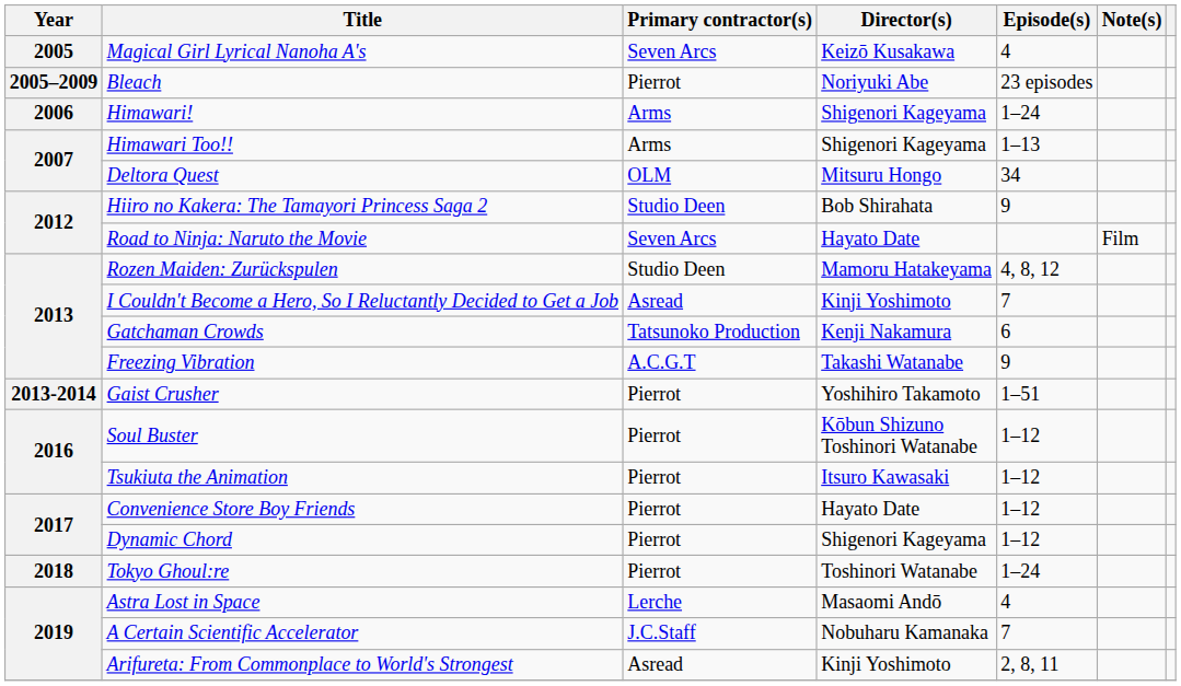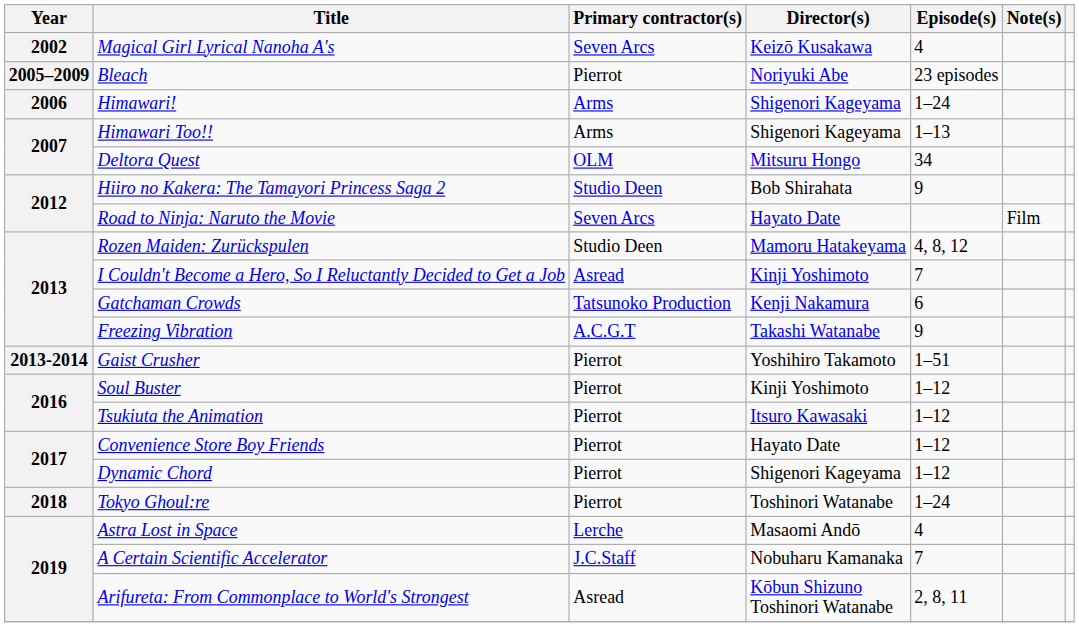 <table role="presentation" class="wikitable mw-collapsible mw-collapsed plainrowheaders">
 <tr>
 <th scope="col" class="unsortable">Year</th>
 <th scope="col">Title</th>
 <th scope="col">Primary contractor(s)</th>
 <th scope="col">Director(s)</th>
 <th scope="col" class="unsortable">Episode(s)</th>
 <th scope="col" class="unsortable">Note(s)</th>
 <th scope="col" class="unsortable"></th>
 </tr>
 <tr>
-<th scope="row">2005</th>
+<th scope="row">2002</th>
 <td><em><a href='#'>Magical Girl Lyrical Nanoha A's</a></em></td>
 <td><a href='#'>Seven Arcs</a></td>
 <td><a href='#'>Keizō Kusakawa</a></td>
 <td>4</td>
 <td></td>
 <td></td>
 </tr>
 <tr>
 <th scope="row">2005–2009</th>
 <td><em><a href='#'>Bleach</a></em></td>
 <td>Pierrot</td>
 <td><a href='#'>Noriyuki Abe</a></td>
 <td>23 episodes</td>
 <td></td>
 <td></td>
 </tr>
 <tr>
 <th scope="row">2006</th>
 <td><em><a href='#'>Himawari!</a></em></td>
 <td><a href='#'>Arms</a></td>
 <td><a href='#'>Shigenori Kageyama</a></td>
 <td>1–24</td>
 <td></td>
 <td></td>
 </tr>
 <tr>
 <th scope="row" rowspan="2">2007</th>
 <td><em><a href='#'>Himawari Too!!</a></em></td>
 <td>Arms</td>
 <td>Shigenori Kageyama</td>
 <td>1–13</td>
 <td></td>
 <td></td>
 </tr>
 <tr>
 <td><em><a href='#'>Deltora Quest</a></em></td>
 <td><a href='#'>OLM</a></td>
 <td><a href='#'>Mitsuru Hongo</a></td>
 <td>34</td>
 <td></td>
 <td></td>
 </tr>
 <tr>
 <th scope="row" rowspan="2">2012</th>
 <td><em><a href='#'>Hiiro no Kakera: The Tamayori Princess Saga 2</a></em></td>
 <td><a href='#'>Studio Deen</a></td>
 <td>Bob Shirahata</td>
 <td>9</td>
 <td></td>
 <td></td>
 </tr>
 <tr>
 <td><em><a href='#'>Road to Ninja: Naruto the Movie</a></em></td>
 <td><a href='#'>Seven Arcs</a></td>
 <td><a href='#'>Hayato Date</a></td>
 <td></td>
 <td>Film</td>
 <td></td>
 </tr>
 <tr>
 <th scope="row" rowspan="4">2013</th>
 <td><em><a href='#'>Rozen Maiden: Zurückspulen</a></em></td>
 <td>Studio Deen</td>
 <td><a href='#'>Mamoru Hatakeyama</a></td>
 <td>4, 8, 12</td>
 <td></td>
 <td></td>
 </tr>
 <tr>
 <td><em><a href='#'>I Couldn't Become a Hero, So I Reluctantly Decided to Get a Job</a></em></td>
 <td><a href='#'>Asread</a></td>
 <td><a href='#'>Kinji Yoshimoto</a></td>
 <td>7</td>
 <td></td>
 <td></td>
 </tr>
 <tr>
 <td><em><a href='#'>Gatchaman Crowds</a></em></td>
 <td><a href='#'>Tatsunoko Production</a></td>
 <td><a href='#'>Kenji Nakamura</a></td>
 <td>6</td>
 <td></td>
 <td></td>
 </tr>
 <tr>
 <td><em><a href='#'>Freezing Vibration</a></em></td>
 <td><a href='#'>A.C.G.T</a></td>
 <td><a href='#'>Takashi Watanabe</a></td>
 <td>9</td>
 <td></td>
 <td></td>
 </tr>
 <tr>
 <th scope="row">2013-2014</th>
 <td><em><a href='#'>Gaist Crusher</a></em></td>
 <td>Pierrot</td>
 <td>Yoshihiro Takamoto</td>
 <td>1–51</td>
 <td></td>
 <td></td>
 </tr>
 <tr>
 <th scope="row" rowspan="2">2016</th>
 <td><em><a href='#'>Soul Buster</a></em></td>
 <td>Pierrot</td>
-<td><a href='#'>Kōbun Shizuno</a><br>Toshinori Watanabe</td>
+<td>Kinji Yoshimoto</td>
 <td>1–12</td>
 <td></td>
 <td></td>
 </tr>
 <tr>
 <td><em><a href='#'>Tsukiuta the Animation</a></em></td>
 <td>Pierrot</td>
 <td><a href='#'>Itsuro Kawasaki</a></td>
 <td>1–12</td>
 <td></td>
 <td></td>
 </tr>
 <tr>
 <th scope="row" rowspan="2">2017</th>
 <td><em><a href='#'>Convenience Store Boy Friends</a></em></td>
 <td>Pierrot</td>
 <td>Hayato Date</td>
 <td>1–12</td>
 <td></td>
 <td></td>
 </tr>
 <tr>
 <td><em><a href='#'>Dynamic Chord</a></em></td>
 <td>Pierrot</td>
 <td>Shigenori Kageyama</td>
 <td>1–12</td>
 <td></td>
 <td></td>
 </tr>
 <tr>
 <th scope="row">2018</th>
 <td><em><a href='#'>Tokyo Ghoul:re</a></em></td>
 <td>Pierrot</td>
 <td>Toshinori Watanabe</td>
 <td>1–24</td>
 <td></td>
 <td></td>
 </tr>
 <tr>
 <th scope="row" rowspan="3">2019</th>
 <td><em><a href='#'>Astra Lost in Space</a></em></td>
 <td><a href='#'>Lerche</a></td>
 <td>Masaomi Andō</td>
 <td>4</td>
 <td></td>
 <td></td>
 </tr>
 <tr>
 <td><em><a href='#'>A Certain Scientific Accelerator</a></em></td>
 <td><a href='#'>J.C.Staff</a></td>
 <td>Nobuharu Kamanaka</td>
 <td>7</td>
 <td></td>
 <td></td>
 </tr>
 <tr>
 <td><em><a href='#'>Arifureta: From Commonplace to World's Strongest</a></em></td>
 <td>Asread</td>
-<td>Kinji Yoshimoto</td>
+<td><a href='#'>Kōbun Shizuno</a><br>Toshinori Watanabe</td>
 <td>2, 8, 11</td>
 <td></td>
 <td></td>
 </tr>
 <tr>
 </tr>
 </table>
